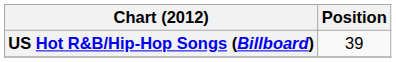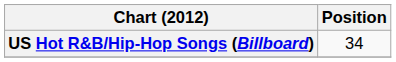 <table class="wikitable sortable plainrowheaders">
 <tr>
 <th scope="col">Chart (2012)</th>
 <th scope="col">Position</th>
 </tr>
 <tr>
 <th scope="row">US <a href='#'>Hot R&B/Hip-Hop Songs</a> (<em><a href='#'>Billboard</a></em>)</th>
-<td style="text-align:center;">39</td>
+<td style="text-align:center;">34</td>
 </tr>
 <tr>
 </tr>
 </table>
